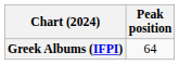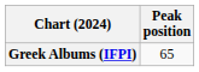 <table class="wikitable sortable plainrowheaders">
 <tr>
 <th scope="col">Chart (2024)</th>
 <th scope="col">Peak<br> position</th>
 </tr>
 <tr>
 <th scope="row">Greek Albums (<a href='#'>IFPI</a>)</th>
-<td align="center">64</td>
+<td align="center">65</td>
 </tr>
 </table>
